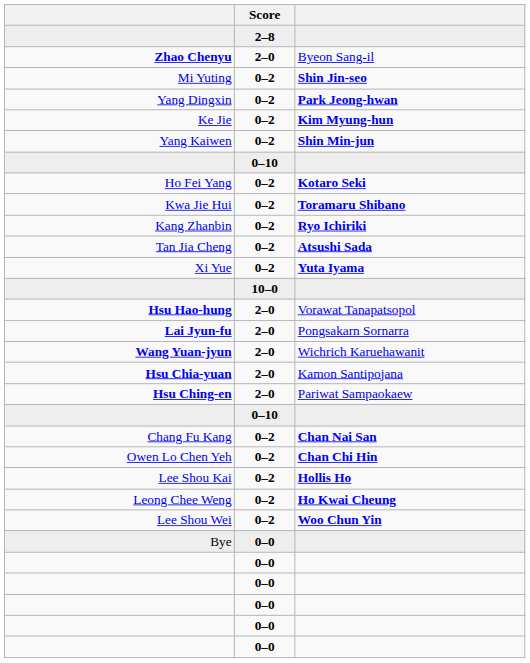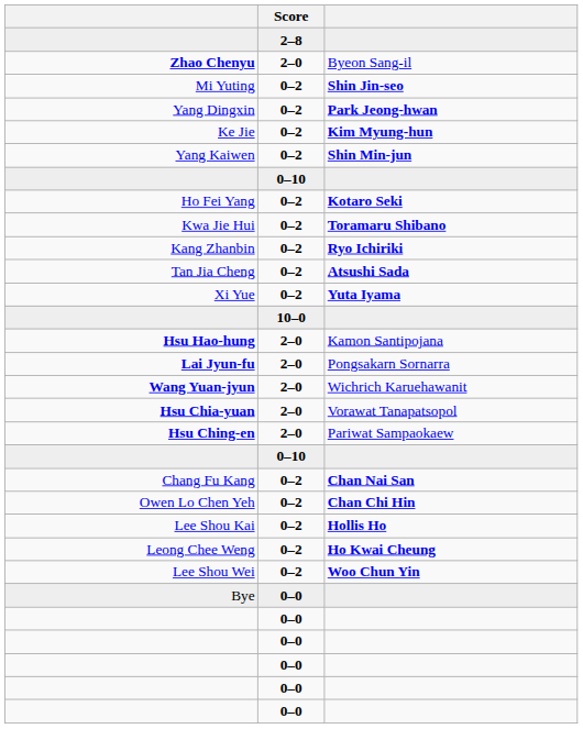 <table class="wikitable" style="text-align: center;">
 <tr>
 <th align="right" width="270"></th>
 <th width="65">Score</th>
 <th align="left" width="270"></th>
 </tr>
 <tr bgcolor=eeeeee>
 <td align=right></td>
 <td align=center><strong>2–8</strong></td>
 <td align=left><strong></strong></td>
 </tr>
 <tr>
 <td align=right><strong><a href='#'>Zhao Chenyu</a></strong></td>
 <td align=center><strong>2–0</strong></td>
 <td align=left><a href='#'>Byeon Sang-il</a></td>
 </tr>
 <tr>
 <td align=right><a href='#'>Mi Yuting</a></td>
 <td align=center><strong>0–2</strong></td>
 <td align=left><strong><a href='#'>Shin Jin-seo</a></strong></td>
 </tr>
 <tr>
 <td align=right><a href='#'>Yang Dingxin</a></td>
 <td align=center><strong>0–2</strong></td>
 <td align=left><strong><a href='#'>Park Jeong-hwan</a></strong></td>
 </tr>
 <tr>
 <td align=right><a href='#'>Ke Jie</a></td>
 <td align=center><strong>0–2</strong></td>
 <td align=left><strong><a href='#'>Kim Myung-hun</a></strong></td>
 </tr>
 <tr>
 <td align=right><a href='#'>Yang Kaiwen</a></td>
 <td align=center><strong>0–2</strong></td>
 <td align=left><strong><a href='#'>Shin Min-jun</a></strong></td>
 </tr>
 <tr bgcolor=eeeeee>
 <td align=right></td>
 <td align=center><strong>0–10</strong></td>
 <td align=left><strong></strong></td>
 </tr>
 <tr>
 <td align=right><a href='#'>Ho Fei Yang</a></td>
 <td align=center><strong>0–2</strong></td>
 <td align=left><strong><a href='#'>Kotaro Seki</a></strong></td>
 </tr>
 <tr>
 <td align=right><a href='#'>Kwa Jie Hui</a></td>
 <td align=center><strong>0–2</strong></td>
 <td align=left><strong><a href='#'>Toramaru Shibano</a></strong></td>
 </tr>
 <tr>
 <td align=right><a href='#'>Kang Zhanbin</a></td>
 <td align=center><strong>0–2</strong></td>
 <td align=left><strong><a href='#'>Ryo Ichiriki</a></strong></td>
 </tr>
 <tr>
 <td align=right><a href='#'>Tan Jia Cheng</a></td>
 <td align=center><strong>0–2</strong></td>
 <td align=left><strong><a href='#'>Atsushi Sada</a></strong></td>
 </tr>
 <tr>
 <td align=right><a href='#'>Xi Yue</a></td>
 <td align=center><strong>0–2</strong></td>
 <td align=left><strong><a href='#'>Yuta Iyama</a></strong></td>
 </tr>
 <tr bgcolor=eeeeee>
 <td align=right><strong></strong></td>
 <td align=center><strong>10–0</strong></td>
 <td align=left></td>
 </tr>
 <tr>
 <td align=right><strong><a href='#'>Hsu Hao-hung</a></strong></td>
 <td align=center><strong>2–0</strong></td>
-<td align=left><a href='#'>Vorawat Tanapatsopol</a></td>
+<td align=left><a href='#'>Kamon Santipojana</a></td>
 </tr>
 <tr>
 <td align=right><strong><a href='#'>Lai Jyun-fu</a></strong></td>
 <td align=center><strong>2–0</strong></td>
 <td align=left><a href='#'>Pongsakarn Sornarra</a></td>
 </tr>
 <tr>
 <td align=right><strong><a href='#'>Wang Yuan-jyun</a></strong></td>
 <td align=center><strong>2–0</strong></td>
 <td align=left><a href='#'>Wichrich Karuehawanit</a></td>
 </tr>
 <tr>
 <td align=right><strong><a href='#'>Hsu Chia-yuan</a></strong></td>
 <td align=center><strong>2–0</strong></td>
-<td align=left><a href='#'>Kamon Santipojana</a></td>
+<td align=left><a href='#'>Vorawat Tanapatsopol</a></td>
 </tr>
 <tr>
 <td align=right><strong><a href='#'>Hsu Ching-en</a></strong></td>
 <td align=center><strong>2–0</strong></td>
 <td align=left><a href='#'>Pariwat Sampaokaew</a></td>
 </tr>
 <tr bgcolor=eeeeee>
 <td align=right></td>
 <td align=center><strong>0–10</strong></td>
 <td align=left><strong></strong></td>
 </tr>
 <tr>
 <td align=right><a href='#'>Chang Fu Kang</a></td>
 <td align=center><strong>0–2</strong></td>
 <td align=left><strong><a href='#'>Chan Nai San</a></strong></td>
 </tr>
 <tr>
 <td align=right><a href='#'>Owen Lo Chen Yeh</a></td>
 <td align=center><strong>0–2</strong></td>
 <td align=left><strong><a href='#'>Chan Chi Hin</a></strong></td>
 </tr>
 <tr>
 <td align=right><a href='#'>Lee Shou Kai</a></td>
 <td align=center><strong>0–2</strong></td>
 <td align=left><strong><a href='#'>Hollis Ho</a></strong></td>
 </tr>
 <tr>
 <td align=right><a href='#'>Leong Chee Weng</a></td>
 <td align=center><strong>0–2</strong></td>
 <td align=left><strong><a href='#'>Ho Kwai Cheung</a></strong></td>
 </tr>
 <tr>
 <td align=right><a href='#'>Lee Shou Wei</a></td>
 <td align=center><strong>0–2</strong></td>
 <td align=left><strong><a href='#'>Woo Chun Yin</a></strong></td>
 </tr>
 <tr bgcolor=eeeeee>
 <td align=right>Bye</td>
 <td align=center><strong>0–0</strong></td>
 <td align=left><strong></strong></td>
 </tr>
 <tr>
 <td align=right></td>
 <td align=center><strong>0–0</strong></td>
 <td align=left></td>
 </tr>
 <tr>
 <td align=right></td>
 <td align=center><strong>0–0</strong></td>
 <td align=left></td>
 </tr>
 <tr>
 <td align=right></td>
 <td align=center><strong>0–0</strong></td>
 <td align=left></td>
 </tr>
 <tr>
 <td align=right></td>
 <td align=center><strong>0–0</strong></td>
 <td align=left></td>
 </tr>
 <tr>
 <td align=right></td>
 <td align=center><strong>0–0</strong></td>
 <td align=left></td>
 </tr>
 </table>
